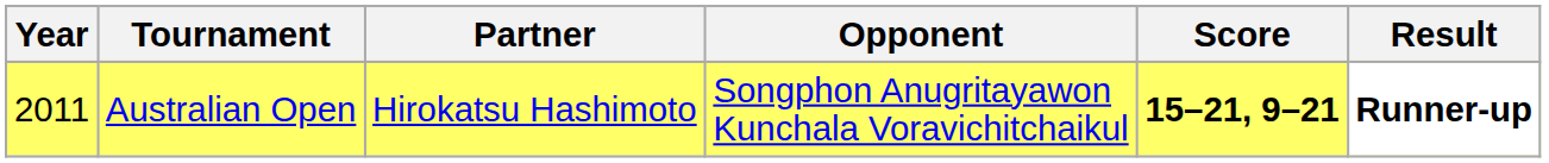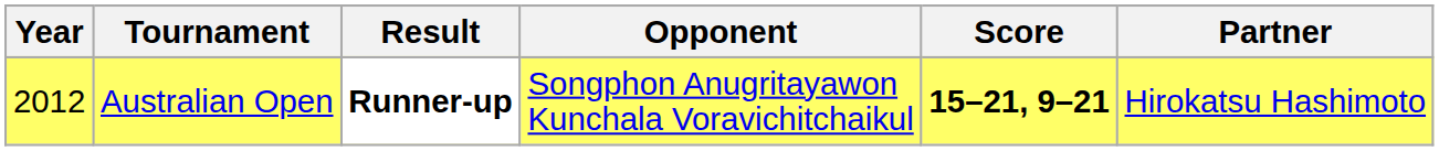 <table class="sortable wikitable" style="font-size: 90%;">
 <tr>
 <th>Year</th>
 <th>Tournament</th>
-<th>Partner</th>
+<th>Result</th>
 <th>Opponent</th>
 <th>Score</th>
-<th>Result</th>
+<th>Partner</th>
 </tr>
 <tr style="background:#FFFF67">
-<td align="center">2011</td>
+<td align="center">2012</td>
 <td align="left"><a href='#'>Australian Open</a></td>
-<td align="left"> <a href='#'>Hirokatsu Hashimoto</a></td>
+<td style="text-align:left; background:white"> <strong>Runner-up</strong></td>
 <td align="left"> <a href='#'>Songphon Anugritayawon</a> <br>  <a href='#'>Kunchala Voravichitchaikul</a></td>
 <td align="left"><strong>15–21, 9–21</strong></td>
-<td style="text-align:left; background:white"> <strong>Runner-up</strong></td>
+<td align="left"> <a href='#'>Hirokatsu Hashimoto</a></td>
 </tr>
 </table>
